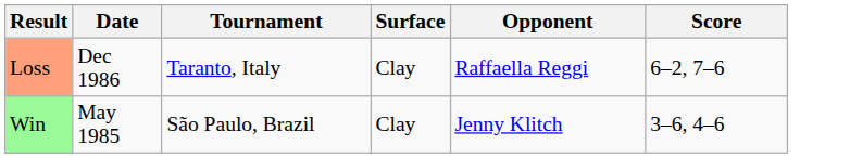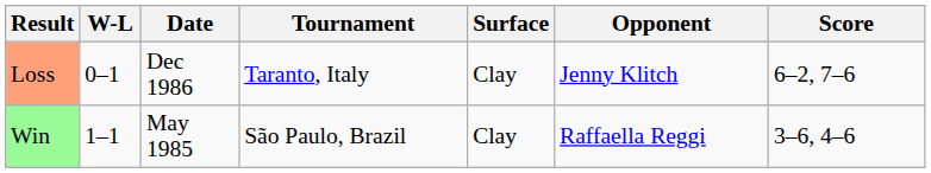 <table class="sortable wikitable">
 <tr>
 <th style="width:40px">Result</th>
+<th style="width:35px" class="unsortable">W-L</th>
 <th style="width:60px">Date</th>
 <th style="width:150px">Tournament</th>
 <th style="width:50px">Surface</th>
 <th style="width:140px">Opponent</th>
 <th style="width:100px" class="unsortable">Score</th>
 </tr>
 <tr>
 <td style="background:#ffa07a;">Loss</td>
+<td>0–1</td>
 <td>Dec 1986</td>
 <td><a href='#'>Taranto</a>, Italy</td>
 <td>Clay</td>
-<td> <a href='#'>Raffaella Reggi</a></td>
+<td> <a href='#'>Jenny Klitch</a></td>
 <td>6–2, 7–6</td>
 </tr>
 <tr>
 <td style="background:#98FB98;">Win</td>
+<td>1–1</td>
 <td>May 1985</td>
 <td>São Paulo, Brazil</td>
 <td>Clay</td>
-<td> <a href='#'>Jenny Klitch</a></td>
+<td> <a href='#'>Raffaella Reggi</a></td>
 <td>3–6, 4–6</td>
 </tr>
 </table>
